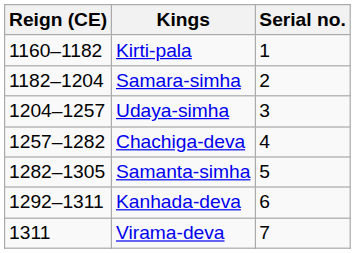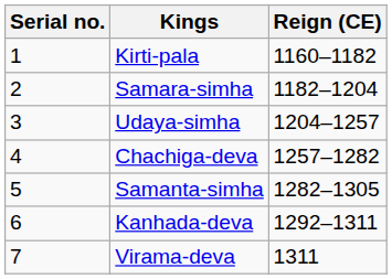 <table class="wikitable">
 <tr>
+<th>Serial no.</th>
+<th>Kings</th>
 <th>Reign (CE)</th>
-<th>Kings</th>
-<th>Serial no.</th>
 </tr>
 <tr>
+<td>1</td>
+<td><a href='#'>Kirti-pala</a></td>
 <td>1160–1182</td>
-<td><a href='#'>Kirti-pala</a></td>
-<td>1</td>
 </tr>
 <tr>
+<td>2</td>
+<td><a href='#'>Samara-simha</a></td>
 <td>1182–1204</td>
-<td><a href='#'>Samara-simha</a></td>
-<td>2</td>
 </tr>
 <tr>
+<td>3</td>
+<td><a href='#'>Udaya-simha</a></td>
 <td>1204–1257</td>
-<td><a href='#'>Udaya-simha</a></td>
-<td>3</td>
 </tr>
 <tr>
+<td>4</td>
+<td><a href='#'>Chachiga-deva</a></td>
 <td>1257–1282</td>
-<td><a href='#'>Chachiga-deva</a></td>
-<td>4</td>
 </tr>
 <tr>
+<td>5</td>
+<td><a href='#'>Samanta-simha</a></td>
 <td>1282–1305</td>
-<td><a href='#'>Samanta-simha</a></td>
-<td>5</td>
 </tr>
 <tr>
+<td>6</td>
+<td><a href='#'>Kanhada-deva</a></td>
 <td>1292–1311</td>
-<td><a href='#'>Kanhada-deva</a></td>
-<td>6</td>
 </tr>
 <tr>
+<td>7</td>
+<td><a href='#'>Virama-deva</a></td>
 <td>1311</td>
-<td><a href='#'>Virama-deva</a></td>
-<td>7</td>
 </tr>
 </table>
